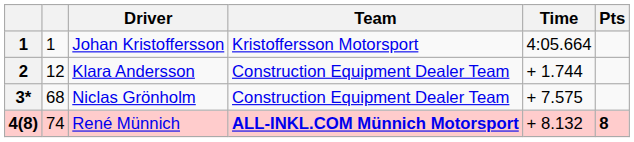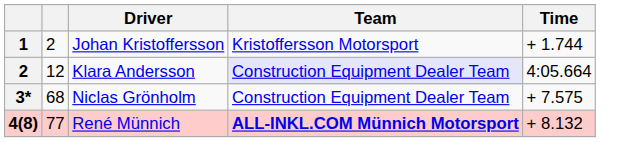 <table class="wikitable" style="font-size:95%">
 <tr>
 <th></th>
 <th></th>
 <th>Driver</th>
 <th>Team</th>
 <th>Time</th>
-<th>Pts</th>
 </tr>
 <tr>
 <th>1</th>
-<td>1</td>
+<td>2</td>
 <td> <a href='#'>Johan Kristoffersson</a></td>
 <td><a href='#'>Kristoffersson Motorsport</a></td>
-<td>4:05.664</td>
-<td></td>
+<td>+ 1.744</td>
 </tr>
 <tr>
 <th>2</th>
 <td>12</td>
 <td> <a href='#'>Klara Andersson</a></td>
-<td><a href='#'>Construction Equipment Dealer Team</a></td>
-<td>+ 1.744</td>
-<td></td>
+<td style="background: lavender;"><a href='#'>Construction Equipment Dealer Team</a></td>
+<td>4:05.664</td>
 </tr>
 <tr>
 <th>3*</th>
 <td>68</td>
 <td> <a href='#'>Niclas Grönholm</a></td>
 <td><a href='#'>Construction Equipment Dealer Team</a></td>
 <td>+ 7.575</td>
-<td></td>
 </tr>
 <tr>
 <th style="background:#ffcccc;">4(8)</th>
-<td style="background:#ffcccc;">74</td>
+<td style="background:#ffcccc;">77</td>
 <td style="background:#ffcccc;"> <a href='#'>René Münnich</a></td>
 <td style="background:#ffcccc;"><strong><a href='#'>ALL-INKL.COM Münnich Motorsport</a></strong></td>
 <td style="background:#ffcccc;">+ 8.132</td>
-<td style="background:#ffcccc;"><strong>8</strong></td>
 </tr>
 </table>
